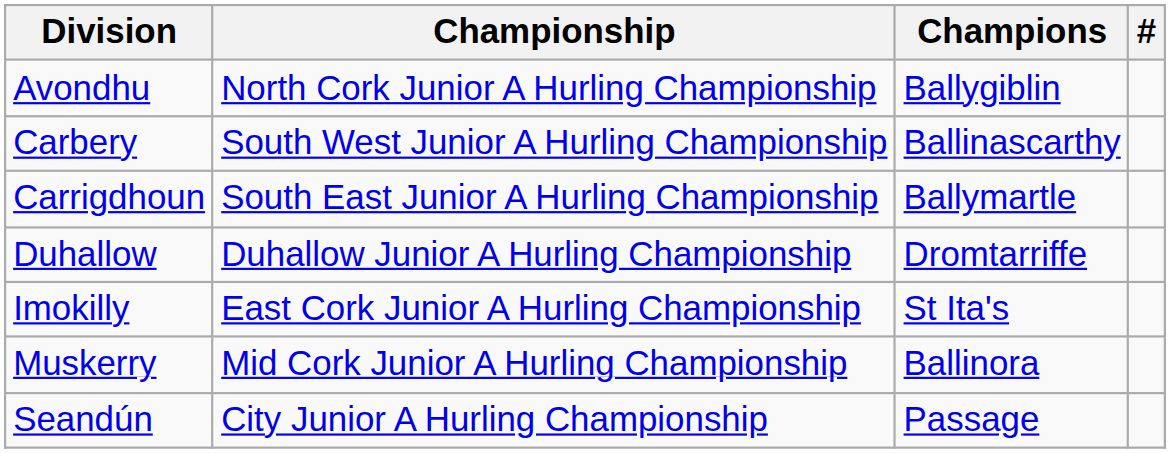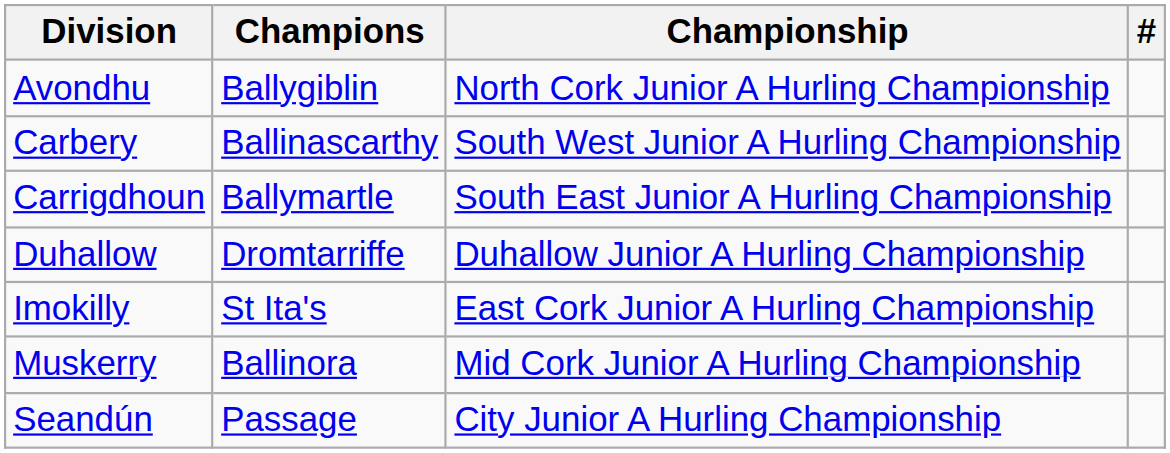 <table class="wikitable">
 <tr>
 <th>Division</th>
+<th>Champions</th>
 <th>Championship</th>
-<th>Champions</th>
 <th>#</th>
 </tr>
 <tr>
 <td><a href='#'>Avondhu</a></td>
+<td><a href='#'>Ballygiblin</a></td>
 <td><a href='#'>North Cork Junior A Hurling Championship</a></td>
-<td><a href='#'>Ballygiblin</a></td>
 <td></td>
 </tr>
 <tr>
 <td><a href='#'>Carbery</a></td>
+<td><a href='#'>Ballinascarthy</a></td>
 <td><a href='#'>South West Junior A Hurling Championship</a></td>
-<td><a href='#'>Ballinascarthy</a></td>
 <td></td>
 </tr>
 <tr>
 <td><a href='#'>Carrigdhoun</a></td>
+<td><a href='#'>Ballymartle</a></td>
 <td><a href='#'>South East Junior A Hurling Championship</a></td>
-<td><a href='#'>Ballymartle</a></td>
 <td></td>
 </tr>
 <tr>
 <td><a href='#'>Duhallow</a></td>
+<td><a href='#'>Dromtarriffe</a></td>
 <td><a href='#'>Duhallow Junior A Hurling Championship</a></td>
-<td><a href='#'>Dromtarriffe</a></td>
 <td></td>
 </tr>
 <tr>
 <td><a href='#'>Imokilly</a></td>
+<td><a href='#'>St Ita's</a></td>
 <td><a href='#'>East Cork Junior A Hurling Championship</a></td>
-<td><a href='#'>St Ita's</a></td>
 <td></td>
 </tr>
 <tr>
 <td><a href='#'>Muskerry</a></td>
+<td><a href='#'>Ballinora</a></td>
 <td><a href='#'>Mid Cork Junior A Hurling Championship</a></td>
-<td><a href='#'>Ballinora</a></td>
 <td></td>
 </tr>
 <tr>
 <td><a href='#'>Seandún</a></td>
+<td><a href='#'>Passage</a></td>
 <td><a href='#'>City Junior A Hurling Championship</a></td>
-<td><a href='#'>Passage</a></td>
 <td></td>
 </tr>
 </table>
